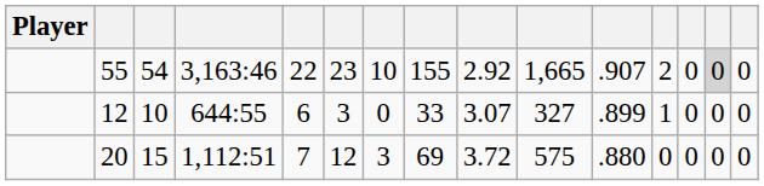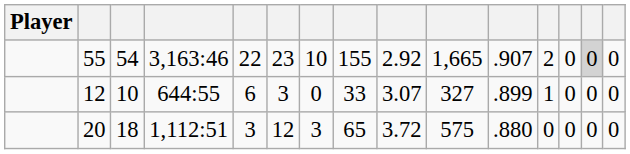 <table class="wikitable sortable" style="text-align:center;">
 <tr>
 <th>Player</th>
 <th></th>
 <th></th>
 <th></th>
 <th></th>
 <th></th>
 <th></th>
 <th></th>
 <th></th>
 <th></th>
 <th></th>
 <th></th>
 <th></th>
 <th></th>
 <th></th>
 </tr>
 <tr>
 <td></td>
 <td>55</td>
 <td>54</td>
 <td>3,163:46</td>
 <td>22</td>
 <td>23</td>
 <td>10</td>
 <td>155</td>
 <td>2.92</td>
 <td>1,665</td>
 <td>.907</td>
 <td>2</td>
 <td>0</td>
 <td style="background: lightgrey;">0</td>
 <td>0</td>
 </tr>
 <tr>
 <td></td>
 <td>12</td>
 <td>10</td>
 <td>644:55</td>
 <td>6</td>
 <td>3</td>
 <td>0</td>
 <td>33</td>
 <td>3.07</td>
 <td>327</td>
 <td>.899</td>
 <td>1</td>
 <td>0</td>
 <td>0</td>
 <td>0</td>
 </tr>
 <tr>
 <td></td>
 <td>20</td>
-<td>15</td>
+<td>18</td>
 <td>1,112:51</td>
-<td>7</td>
+<td>3</td>
 <td>12</td>
 <td>3</td>
-<td>69</td>
+<td>65</td>
 <td>3.72</td>
 <td>575</td>
 <td>.880</td>
 <td>0</td>
 <td>0</td>
 <td>0</td>
 <td>0</td>
 </tr>
 </table>
